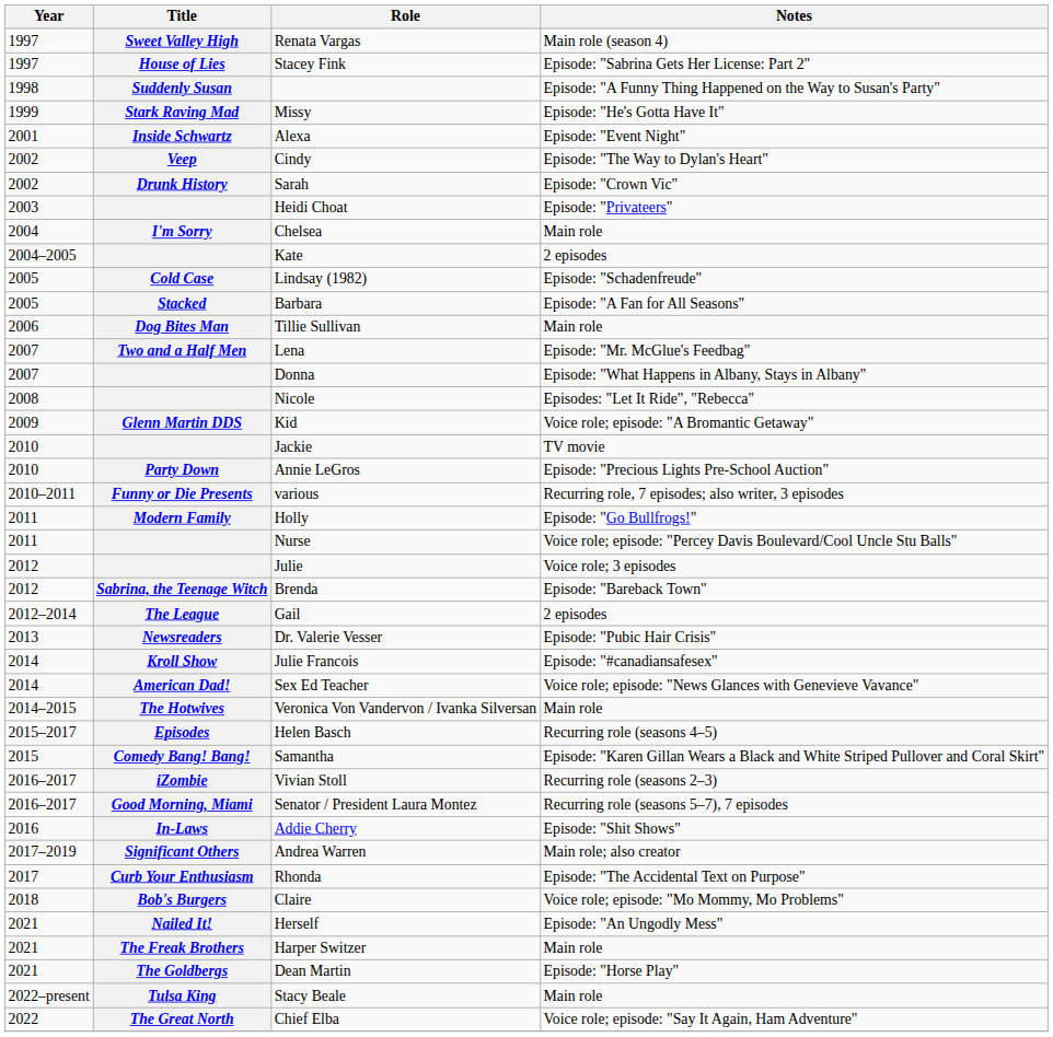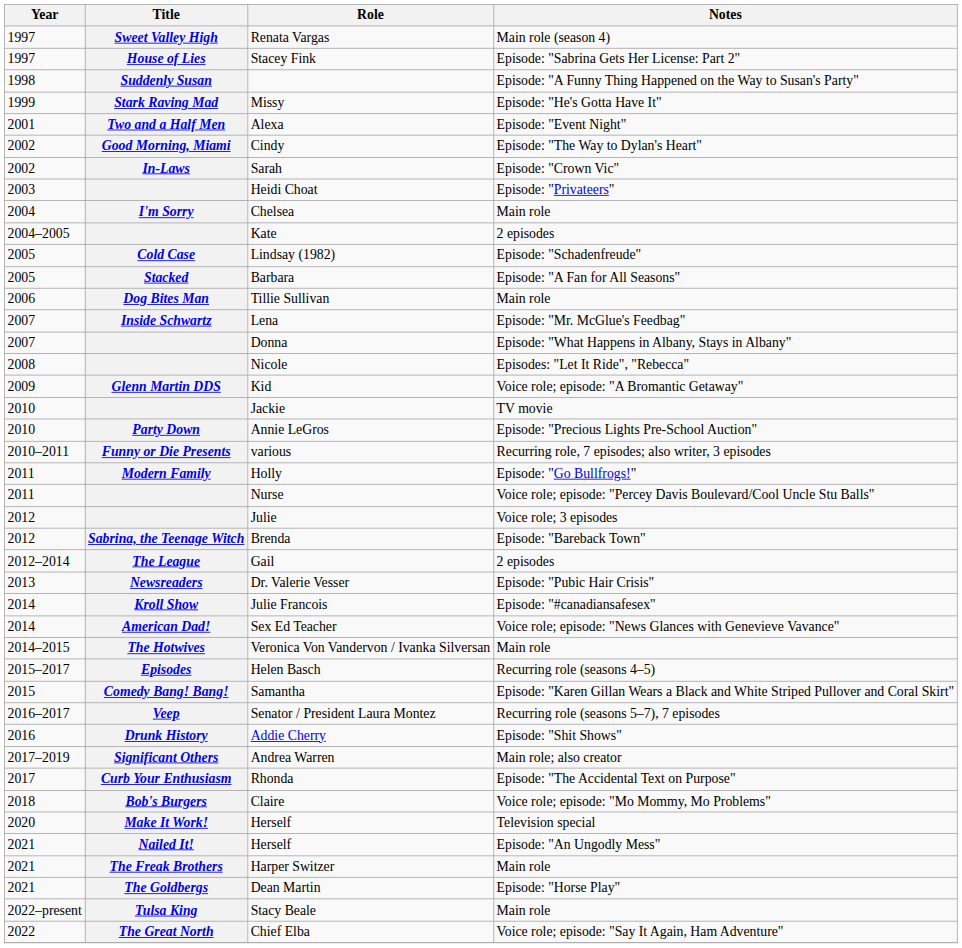 <table class="wikitable sortable plainrowheaders">
 <tr>
 <th scope="col">Year</th>
 <th scope="col">Title</th>
 <th scope="col">Role</th>
 <th scope="col" class="unsortable">Notes</th>
 </tr>
 <tr>
 <td>1997</td>
 <th scope="row"><em><a href='#'>Sweet Valley High</a></em></th>
 <td>Renata Vargas</td>
 <td>Main role (season 4)</td>
 </tr>
 <tr>
 <td>1997</td>
 <th scope="row"><em><a href='#'>House of Lies</a></em></th>
 <td>Stacey Fink</td>
 <td>Episode: "Sabrina Gets Her License: Part 2"</td>
 </tr>
 <tr>
 <td>1998</td>
 <th scope="row"><em><a href='#'>Suddenly Susan</a></em></th>
 <td></td>
 <td>Episode: "A Funny Thing Happened on the Way to Susan's Party"</td>
 </tr>
 <tr>
 <td>1999</td>
 <th scope="row"><em><a href='#'>Stark Raving Mad</a></em></th>
 <td>Missy</td>
 <td>Episode: "He's Gotta Have It"</td>
 </tr>
 <tr>
 <td>2001</td>
-<th scope="row"><em><a href='#'>Inside Schwartz</a></em></th>
+<th scope="row"><em><a href='#'>Two and a Half Men</a></em></th>
 <td>Alexa</td>
 <td>Episode: "Event Night"</td>
 </tr>
 <tr>
 <td>2002</td>
-<th scope="row"><em><a href='#'>Veep</a></em></th>
+<th scope="row"><em><a href='#'>Good Morning, Miami</a></em></th>
 <td>Cindy</td>
 <td>Episode: "The Way to Dylan's Heart"</td>
 </tr>
 <tr>
 <td>2002</td>
-<th scope="row"><em><a href='#'>Drunk History</a></em></th>
+<th scope="row"><em><a href='#'>In-Laws</a></em></th>
 <td>Sarah</td>
 <td>Episode: "Crown Vic"</td>
 </tr>
 <tr>
 <td>2003</td>
 <th scope="row"><em></em></th>
 <td>Heidi Choat</td>
 <td>Episode: "<a href='#'>Privateers</a>"</td>
 </tr>
 <tr>
 <td>2004</td>
 <th scope="row"><em><a href='#'>I'm Sorry</a></em></th>
 <td>Chelsea</td>
 <td>Main role</td>
 </tr>
 <tr>
 <td>2004–2005</td>
 <th scope="row"><em></em></th>
 <td>Kate</td>
 <td>2 episodes</td>
 </tr>
 <tr>
 <td>2005</td>
 <th scope="row"><em><a href='#'>Cold Case</a></em></th>
 <td>Lindsay (1982)</td>
 <td>Episode: "Schadenfreude"</td>
 </tr>
 <tr>
 <td>2005</td>
 <th scope="row"><em><a href='#'>Stacked</a></em></th>
 <td>Barbara</td>
 <td>Episode: "A Fan for All Seasons"</td>
 </tr>
 <tr>
 <td>2006</td>
 <th scope="row"><em><a href='#'>Dog Bites Man</a></em></th>
 <td>Tillie Sullivan</td>
 <td>Main role</td>
 </tr>
 <tr>
 <td>2007</td>
-<th scope="row"><em><a href='#'>Two and a Half Men</a></em></th>
+<th scope="row"><em><a href='#'>Inside Schwartz</a></em></th>
 <td>Lena</td>
 <td>Episode: "Mr. McGlue's Feedbag"</td>
 </tr>
 <tr>
 <td>2007</td>
 <th scope="row"><em></em></th>
 <td>Donna</td>
 <td>Episode: "What Happens in Albany, Stays in Albany"</td>
 </tr>
 <tr>
 <td>2008</td>
 <th scope="row"><em></em></th>
 <td>Nicole</td>
 <td>Episodes: "Let It Ride", "Rebecca"</td>
 </tr>
 <tr>
 <td>2009</td>
 <th scope="row"><em><a href='#'>Glenn Martin DDS</a></em></th>
 <td>Kid</td>
 <td>Voice role; episode: "A Bromantic Getaway"</td>
 </tr>
 <tr>
 <td>2010</td>
 <th scope="row"><em></em></th>
 <td>Jackie</td>
 <td>TV movie</td>
 </tr>
 <tr>
 <td>2010</td>
 <th scope="row"><em><a href='#'>Party Down</a></em></th>
 <td>Annie LeGros</td>
 <td>Episode: "Precious Lights Pre-School Auction"</td>
 </tr>
 <tr>
 <td>2010–2011</td>
 <th scope="row"><em><a href='#'>Funny or Die Presents</a></em></th>
 <td>various</td>
 <td>Recurring role, 7 episodes; also writer, 3 episodes</td>
 </tr>
 <tr>
 <td>2011</td>
 <th scope="row"><em><a href='#'>Modern Family</a></em></th>
 <td>Holly</td>
 <td>Episode: "<a href='#'>Go Bullfrogs!</a>"</td>
 </tr>
 <tr>
 <td>2011</td>
 <th scope="row"><em></em></th>
 <td>Nurse</td>
 <td>Voice role; episode: "Percey Davis Boulevard/Cool Uncle Stu Balls"</td>
 </tr>
 <tr>
 <td>2012</td>
 <th scope="row"><em></em></th>
 <td>Julie</td>
 <td>Voice role; 3 episodes</td>
 </tr>
 <tr>
 <td>2012</td>
 <th scope="row"><em><a href='#'>Sabrina, the Teenage Witch</a></em></th>
 <td>Brenda</td>
 <td>Episode: "Bareback Town"</td>
 </tr>
 <tr>
 <td>2012–2014</td>
 <th scope="row"><em><a href='#'>The League</a></em></th>
 <td>Gail</td>
 <td>2 episodes</td>
 </tr>
 <tr>
 <td>2013</td>
 <th scope="row"><em><a href='#'>Newsreaders</a></em></th>
 <td>Dr. Valerie Vesser</td>
 <td>Episode: "Pubic Hair Crisis"</td>
 </tr>
 <tr>
 <td>2014</td>
 <th scope="row"><em><a href='#'>Kroll Show</a></em></th>
 <td>Julie Francois</td>
 <td>Episode: "#canadiansafesex"</td>
 </tr>
 <tr>
 <td>2014</td>
 <th scope="row"><em><a href='#'>American Dad!</a></em></th>
 <td>Sex Ed Teacher</td>
 <td>Voice role; episode: "News Glances with Genevieve Vavance"</td>
 </tr>
 <tr>
 <td>2014–2015</td>
 <th scope="row"><em><a href='#'>The Hotwives</a></em></th>
 <td>Veronica Von Vandervon / Ivanka Silversan</td>
 <td>Main role</td>
 </tr>
 <tr>
 <td>2015–2017</td>
 <th scope="row"><em><a href='#'>Episodes</a></em></th>
 <td>Helen Basch</td>
 <td>Recurring role (seasons 4–5)</td>
 </tr>
 <tr>
 <td>2015</td>
 <th scope="row"><em><a href='#'>Comedy Bang! Bang!</a></em></th>
 <td>Samantha</td>
 <td>Episode: "Karen Gillan Wears a Black and White Striped Pullover and Coral Skirt"</td>
 </tr>
 <tr>
 <td>2016–2017</td>
-<th scope="row"><em><a href='#'>iZombie</a></em></th>
-<td>Vivian Stoll</td>
-<td>Recurring role (seasons 2–3)</td>
-</tr>
-<tr>
-<td>2016–2017</td>
-<th scope="row"><em><a href='#'>Good Morning, Miami</a></em></th>
+<th scope="row"><em><a href='#'>Veep</a></em></th>
 <td>Senator / President Laura Montez</td>
 <td>Recurring role (seasons 5–7), 7 episodes</td>
 </tr>
 <tr>
 <td>2016</td>
-<th scope="row"><em><a href='#'>In-Laws</a></em></th>
+<th scope="row"><em><a href='#'>Drunk History</a></em></th>
 <td><a href='#'>Addie Cherry</a></td>
 <td>Episode: "Shit Shows"</td>
 </tr>
 <tr>
 <td>2017–2019</td>
 <th scope="row"><em><a href='#'>Significant Others</a></em></th>
 <td>Andrea Warren</td>
 <td>Main role; also creator</td>
 </tr>
 <tr>
 <td>2017</td>
 <th scope="row"><em><a href='#'>Curb Your Enthusiasm</a></em></th>
 <td>Rhonda</td>
 <td>Episode: "The Accidental Text on Purpose"</td>
 </tr>
 <tr>
 <td>2018</td>
 <th scope="row"><em><a href='#'>Bob's Burgers</a></em></th>
 <td>Claire</td>
 <td>Voice role; episode: "Mo Mommy, Mo Problems"</td>
+</tr>
+<tr>
+<td>2020</td>
+<th scope="row"><em><a href='#'>Make It Work!</a></em></th>
+<td>Herself</td>
+<td>Television special</td>
 </tr>
 <tr>
 <td>2021</td>
 <th scope="row"><em><a href='#'>Nailed It!</a></em></th>
 <td>Herself</td>
 <td>Episode: "An Ungodly Mess"</td>
 </tr>
 <tr>
 <td>2021</td>
 <th scope="row"><em><a href='#'>The Freak Brothers</a></em></th>
 <td>Harper Switzer</td>
 <td>Main role</td>
 </tr>
 <tr>
 <td>2021</td>
 <th scope="row"><em><a href='#'>The Goldbergs</a></em></th>
 <td>Dean Martin</td>
 <td>Episode: "Horse Play"</td>
 </tr>
 <tr>
 <td>2022–present</td>
 <th scope="row"><em><a href='#'>Tulsa King</a></em></th>
 <td>Stacy Beale</td>
 <td>Main role</td>
 </tr>
 <tr>
 <td>2022</td>
 <th scope="row"><em><a href='#'>The Great North</a></em></th>
 <td>Chief Elba</td>
 <td>Voice role; episode: "Say It Again, Ham Adventure"</td>
 </tr>
 <tr>
 </tr>
 </table>
